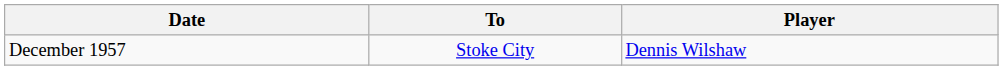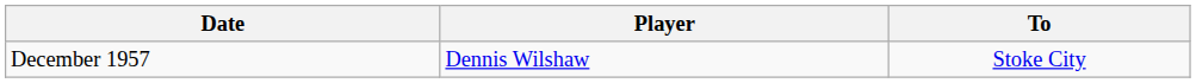 <table class="wikitable" style="text-align:center; font-size:95%;width:65%; text-align:left">
 <tr>
 <th><strong>Date</strong></th>
+<th><strong>Player</strong></th>
 <th><strong>To</strong></th>
-<th><strong>Player</strong></th>
 </tr>
 <tr --->
 <td>December 1957</td>
+<td> <a href='#'>Dennis Wilshaw</a></td>
 <td align="center"><a href='#'>Stoke City</a></td>
-<td> <a href='#'>Dennis Wilshaw</a></td>
 </tr>
 </table>
